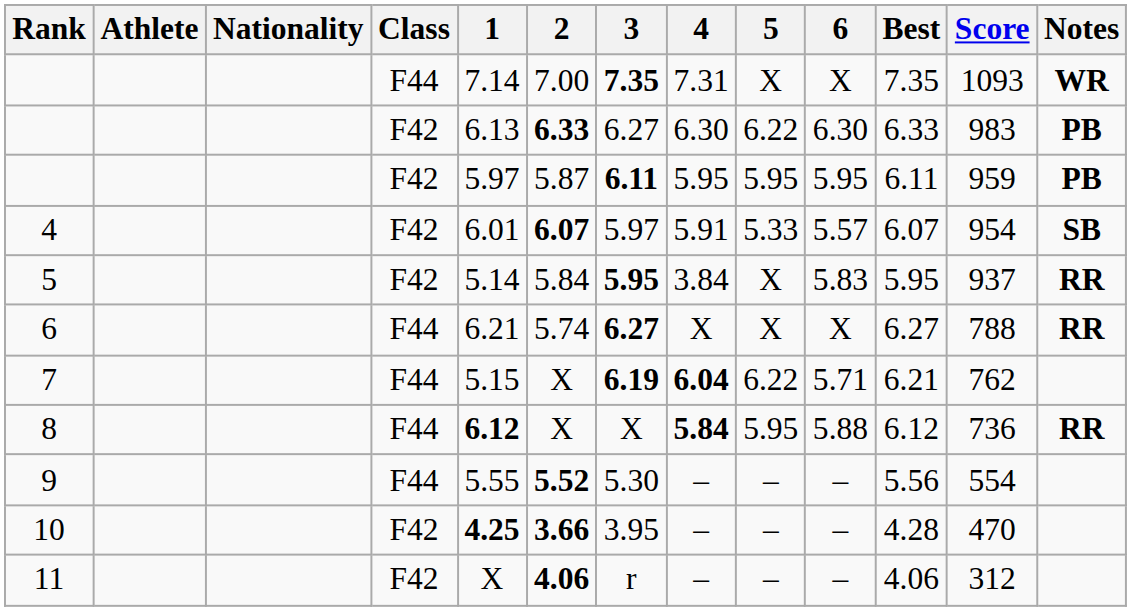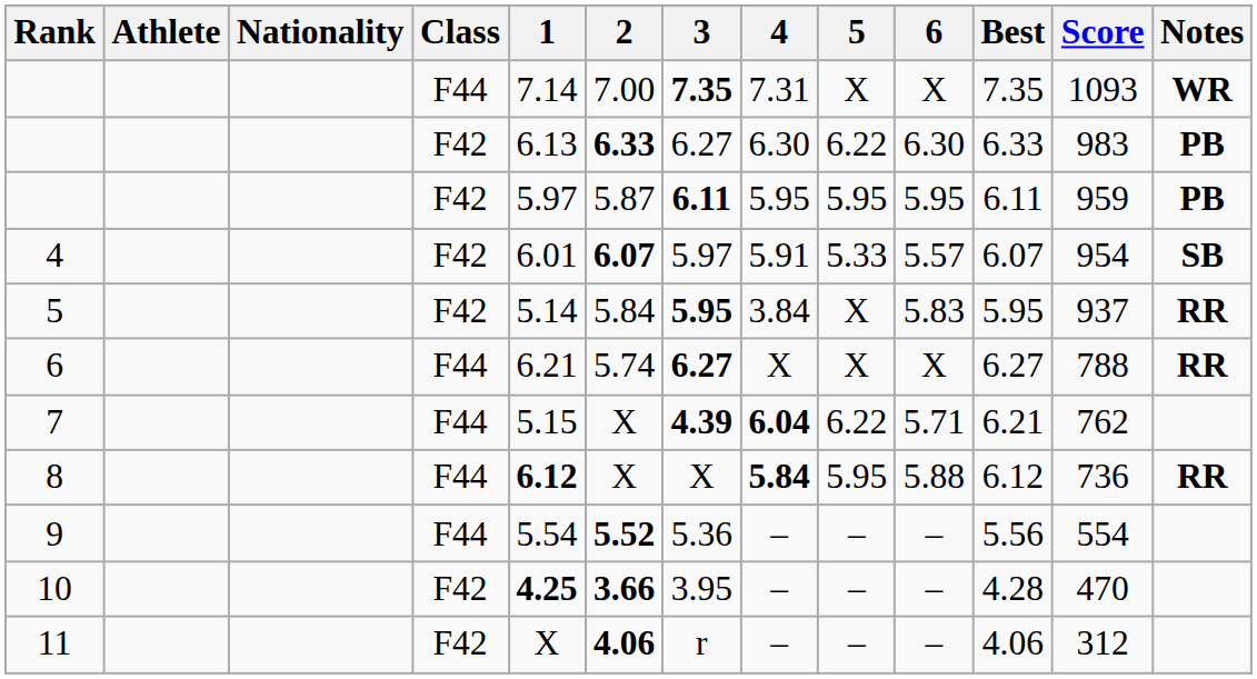 <table class="wikitable sortable" style="text-align:center">
 <tr>
 <th>Rank</th>
 <th>Athlete</th>
 <th>Nationality</th>
 <th>Class</th>
 <th>1</th>
 <th>2</th>
 <th>3</th>
 <th>4</th>
 <th>5</th>
 <th>6</th>
 <th>Best</th>
 <th><a href='#'>Score</a></th>
 <th>Notes</th>
 </tr>
 <tr>
 <td></td>
 <td align=left></td>
 <td align="left"></td>
 <td>F44</td>
 <td>7.14</td>
 <td>7.00</td>
 <td><strong>7.35</strong></td>
 <td>7.31</td>
 <td>X</td>
 <td>X</td>
 <td>7.35</td>
 <td>1093</td>
 <td><strong>WR</strong></td>
 </tr>
 <tr>
 <td></td>
 <td align=left></td>
 <td align="left"></td>
 <td>F42</td>
 <td>6.13</td>
 <td><strong>6.33</strong></td>
 <td>6.27</td>
 <td>6.30</td>
 <td>6.22</td>
 <td>6.30</td>
 <td>6.33</td>
 <td>983</td>
 <td><strong>PB</strong></td>
 </tr>
 <tr>
 <td></td>
 <td align=left></td>
 <td align="left"></td>
 <td>F42</td>
 <td>5.97</td>
 <td>5.87</td>
 <td><strong>6.11</strong></td>
 <td>5.95</td>
 <td>5.95</td>
 <td>5.95</td>
 <td>6.11</td>
 <td>959</td>
 <td><strong>PB</strong></td>
 </tr>
 <tr>
 <td>4</td>
 <td align=left></td>
 <td align="left"></td>
 <td>F42</td>
 <td>6.01</td>
 <td><strong>6.07</strong></td>
 <td>5.97</td>
 <td>5.91</td>
 <td>5.33</td>
 <td>5.57</td>
 <td>6.07</td>
 <td>954</td>
 <td><strong>SB</strong></td>
 </tr>
 <tr>
 <td>5</td>
 <td align=left></td>
 <td align="left"></td>
 <td>F42</td>
 <td>5.14</td>
 <td>5.84</td>
 <td><strong>5.95</strong></td>
 <td>3.84</td>
 <td>X</td>
 <td>5.83</td>
 <td>5.95</td>
 <td>937</td>
 <td><strong>RR</strong></td>
 </tr>
 <tr>
 <td>6</td>
 <td align=left></td>
 <td align="left"></td>
 <td>F44</td>
 <td>6.21</td>
 <td>5.74</td>
 <td><strong>6.27</strong></td>
 <td>X</td>
 <td>X</td>
 <td>X</td>
 <td>6.27</td>
 <td>788</td>
 <td><strong>RR</strong></td>
 </tr>
 <tr>
 <td>7</td>
 <td align=left></td>
 <td align="left"></td>
 <td>F44</td>
 <td>5.15</td>
 <td>X</td>
-<td><strong>6.19</strong></td>
+<td><strong>4.39</strong></td>
 <td><strong>6.04</strong></td>
 <td>6.22</td>
 <td>5.71</td>
 <td>6.21</td>
 <td>762</td>
 <td></td>
 </tr>
 <tr>
 <td>8</td>
 <td align=left></td>
 <td align="left"></td>
 <td>F44</td>
 <td><strong>6.12</strong></td>
 <td>X</td>
 <td>X</td>
 <td><strong>5.84</strong></td>
 <td>5.95</td>
 <td>5.88</td>
 <td>6.12</td>
 <td>736</td>
 <td><strong>RR</strong></td>
 </tr>
 <tr>
 <td>9</td>
 <td align=left></td>
 <td align="left"></td>
 <td>F44</td>
-<td>5.55</td>
+<td>5.54</td>
 <td><strong>5.52</strong></td>
-<td>5.30</td>
+<td>5.36</td>
 <td>–</td>
 <td>–</td>
 <td>–</td>
 <td>5.56</td>
 <td>554</td>
 <td></td>
 </tr>
 <tr>
 <td>10</td>
 <td align=left></td>
 <td align="left"></td>
 <td>F42</td>
 <td><strong>4.25</strong></td>
 <td><strong>3.66</strong></td>
 <td>3.95</td>
 <td>–</td>
 <td>–</td>
 <td>–</td>
 <td>4.28</td>
 <td>470</td>
 <td></td>
 </tr>
 <tr>
 <td>11</td>
 <td align=left></td>
 <td align="left"></td>
 <td>F42</td>
 <td>X</td>
 <td><strong>4.06</strong></td>
 <td>r</td>
 <td>–</td>
 <td>–</td>
 <td>–</td>
 <td>4.06</td>
 <td>312</td>
 <td></td>
 </tr>
 </table>
